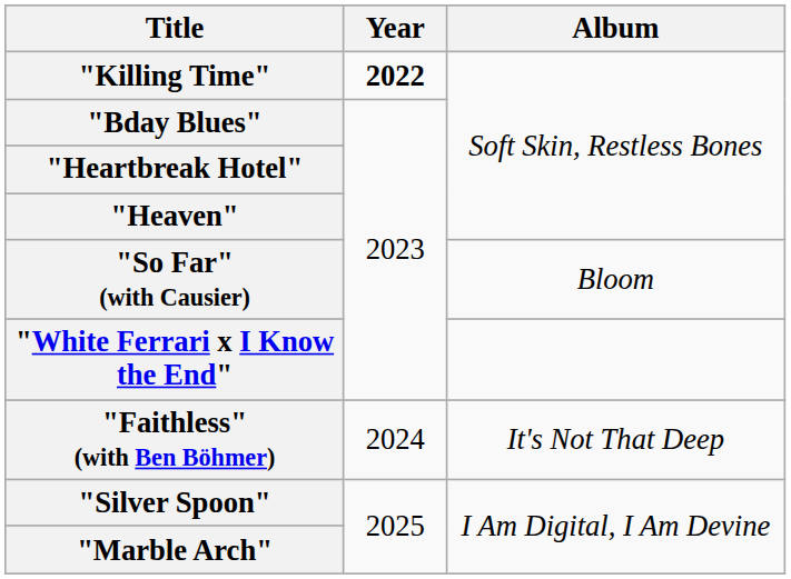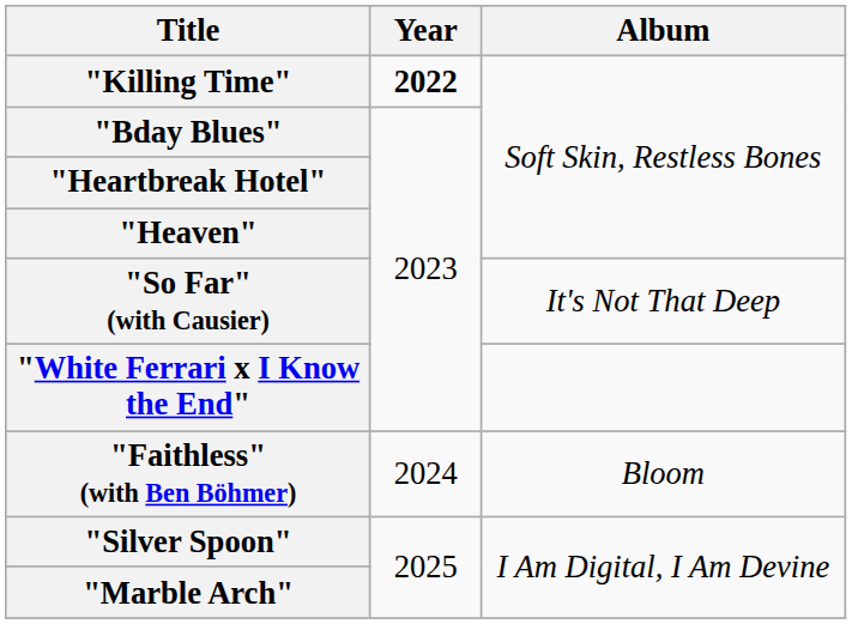 <table class="wikitable plainrowheaders" style="text-align:center;" border="1">
 <tr>
 <th scope="col" style="width:11em;">Title</th>
 <th scope="col" style="width:3em;">Year</th>
 <th scope="col" style="width:11em;">Album</th>
 </tr>
 <tr>
 <th scope="row">"Killing Time"</th>
 <td><strong>2022</strong></td>
 <td rowspan="4"><em>Soft Skin, Restless Bones</em></td>
 </tr>
 <tr>
 <th scope="row">"Bday Blues"</th>
 <td rowspan="5">2023</td>
 </tr>
 <tr>
 <th scope="row">"Heartbreak Hotel"</th>
 </tr>
 <tr>
 <th scope="row">"Heaven"</th>
 </tr>
 <tr>
 <th scope="row">"So Far"<br><small>(with Causier)</small></th>
-<td><em>Bloom</em></td>
+<td><em>It's Not That Deep</em></td>
 </tr>
 <tr>
 <th scope="row">"<a href='#'>White Ferrari</a> x <a href='#'>I Know the End</a>"</th>
 <td></td>
 </tr>
 <tr>
 <th scope="row">"Faithless"<br><small>(with <a href='#'>Ben Böhmer</a>)</small></th>
 <td>2024</td>
-<td><em>It's Not That Deep</em></td>
+<td><em>Bloom</em></td>
 </tr>
 <tr>
 <th scope="row">"Silver Spoon"</th>
 <td rowspan="2">2025</td>
 <td rowspan="2"><em>I Am Digital, I Am Devine</em></td>
 </tr>
 <tr>
 <th scope="row">"Marble Arch"</th>
 </tr>
 </table>
